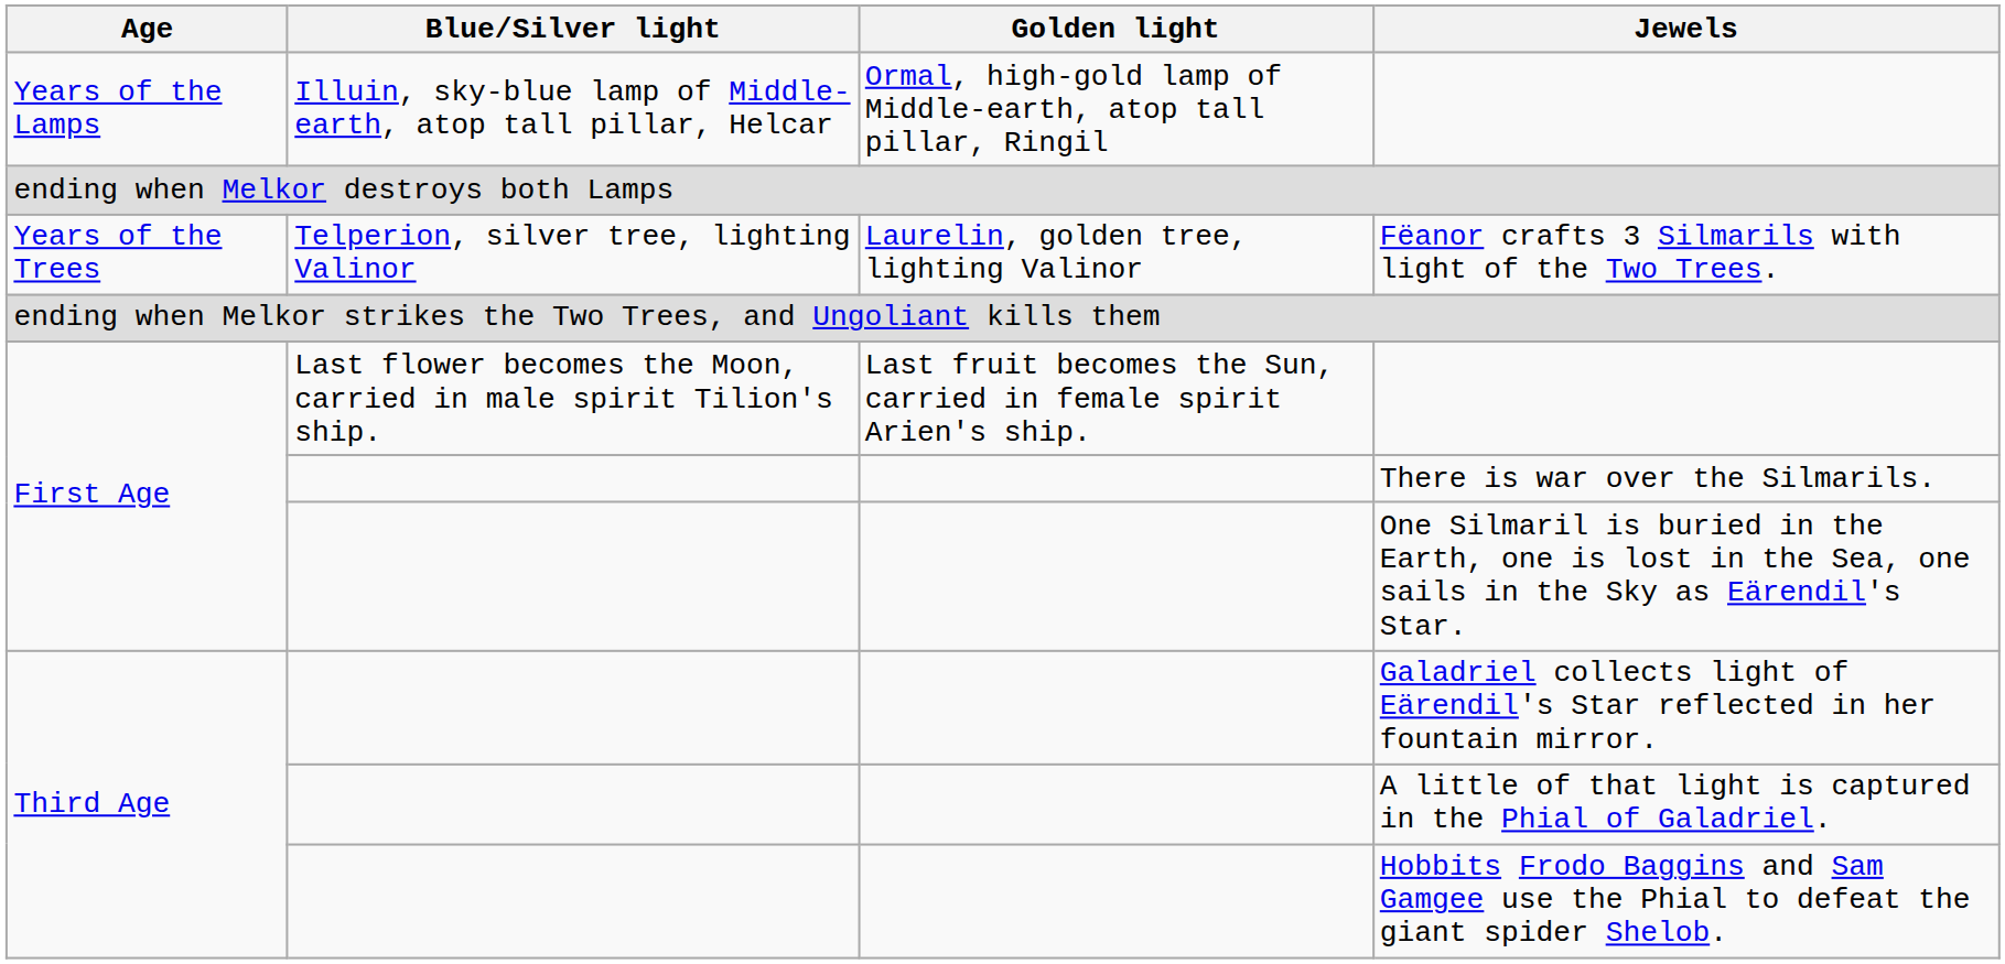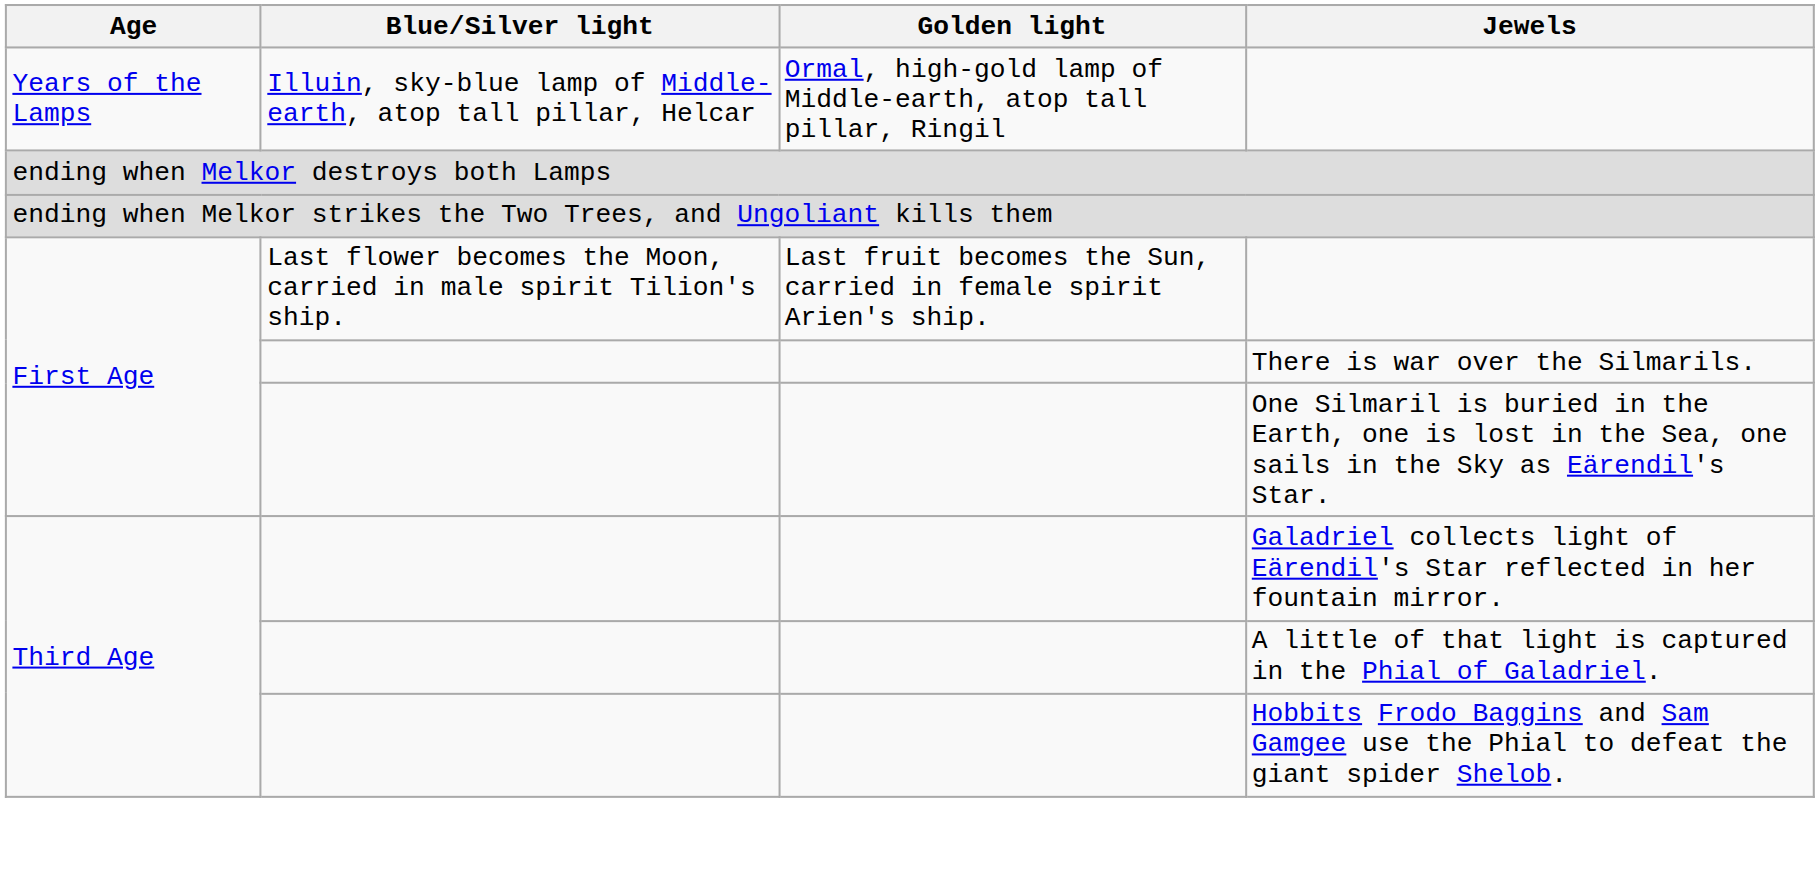 <table style="margin-left: auto; margin-right: auto; border: none;" class="wikitable">
 <tr>
 <th style="width: 120px;">Age</th>
 <th style="width: 250px;">Blue/Silver light</th>
 <th style="width: 225px;">Golden light</th>
 <th style="width: 275px;">Jewels</th>
 </tr>
 <tr>
 <td><a href='#'>Years of the Lamps</a></td>
 <td><a href='#'>Illuin</a>, sky-blue lamp of <a href='#'>Middle-earth</a>, atop tall pillar, Helcar</td>
 <td><a href='#'>Ormal</a>, high-gold lamp of Middle-earth, atop tall pillar, Ringil</td>
 <td></td>
 </tr>
 <tr>
 <td colspan=4 style="background: #dddddd;">ending when <a href='#'>Melkor</a> destroys both Lamps</td>
-</tr>
-<tr>
-<td><a href='#'>Years of the Trees</a></td>
-<td><a href='#'>Telperion</a>, silver tree, lighting <a href='#'>Valinor</a></td>
-<td><a href='#'>Laurelin</a>, golden tree, lighting Valinor</td>
-<td><a href='#'>Fëanor</a> crafts 3 <a href='#'>Silmarils</a> with light of the <a href='#'>Two Trees</a>.</td>
 </tr>
 <tr>
 <td colspan=4 style="background: #dddddd;">ending when Melkor strikes the Two Trees, and <a href='#'>Ungoliant</a> kills them</td>
 </tr>
 <tr>
 <td rowspan="3"><a href='#'>First Age</a></td>
 <td>Last flower becomes the Moon, carried in male spirit Tilion's ship.</td>
 <td>Last fruit becomes the Sun, carried in female spirit Arien's ship.</td>
 <td></td>
 </tr>
 <tr>
 <td></td>
 <td></td>
 <td>There is war over the Silmarils.</td>
 </tr>
 <tr>
 <td></td>
 <td></td>
 <td>One Silmaril is buried in the Earth, one is lost in the Sea, one sails in the Sky as <a href='#'>Eärendil</a>'s Star.</td>
 </tr>
 <tr>
 <td rowspan="3"><a href='#'>Third Age</a></td>
 <td></td>
 <td></td>
 <td><a href='#'>Galadriel</a> collects light of <a href='#'>Eärendil</a>'s Star reflected in her fountain mirror.</td>
 </tr>
 <tr>
 <td></td>
 <td></td>
 <td>A little of that light is captured in the <a href='#'>Phial of Galadriel</a>.</td>
 </tr>
 <tr>
 <td></td>
 <td></td>
 <td><a href='#'>Hobbits</a> <a href='#'>Frodo Baggins</a> and <a href='#'>Sam Gamgee</a> use the Phial to defeat the giant spider <a href='#'>Shelob</a>.</td>
 </tr>
 </table>
